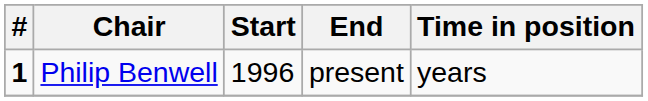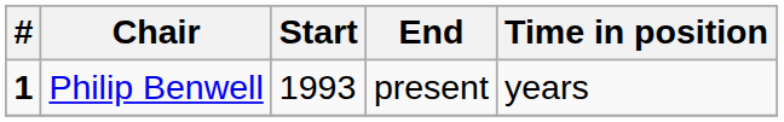 <table class="wikitable sortable">
 <tr>
 <th>#</th>
 <th class=unsortable>Chair</th>
 <th>Start</th>
 <th>End</th>
 <th>Time in position</th>
 </tr>
 <tr>
 <td><strong>1</strong></td>
 <td><a href='#'>Philip Benwell</a> </td>
-<td>1996</td>
+<td>1993</td>
 <td>present</td>
 <td> years</td>
 </tr>
 <tr>
 </tr>
 </table>
